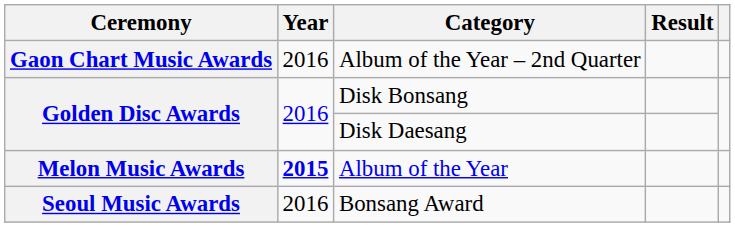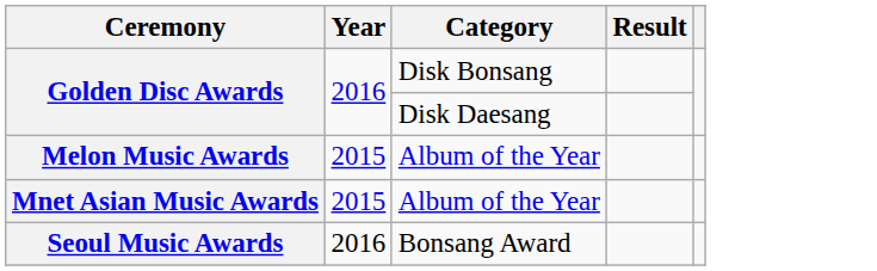 <table class="wikitable plainrowheaders">
 <tr>
 <th scope="col">Ceremony</th>
 <th scope="col">Year</th>
 <th scope="col">Category</th>
 <th scope="col">Result</th>
 <th scope="col"></th>
-</tr>
-<tr>
-<th scope="row"><a href='#'>Gaon Chart Music Awards</a></th>
-<td>2016</td>
-<td>Album of the Year – 2nd Quarter</td>
-<td></td>
-<td style="text-align:center"></td>
 </tr>
 <tr>
 <th scope="row" rowspan="2"><a href='#'>Golden Disc Awards</a></th>
 <td rowspan="2"><a href='#'>2016</a></td>
 <td>Disk Bonsang</td>
 <td></td>
 <td rowspan="2" style="text-align:center"></td>
 </tr>
 <tr>
 <td>Disk Daesang</td>
 <td></td>
 </tr>
 <tr>
 <th scope="row"><a href='#'>Melon Music Awards</a></th>
-<td><strong><a href='#'>2015</a></strong></td>
+<td><a href='#'>2015</a></td>
+<td><a href='#'>Album of the Year</a></td>
+<td></td>
+<td style="text-align:center"></td>
+</tr>
+<tr>
+<th scope="row"><a href='#'>Mnet Asian Music Awards</a></th>
+<td><a href='#'>2015</a></td>
 <td><a href='#'>Album of the Year</a></td>
 <td></td>
 <td style="text-align:center"></td>
 </tr>
 <tr>
 <th scope="row"><a href='#'>Seoul Music Awards</a></th>
 <td>2016</td>
 <td>Bonsang Award</td>
 <td></td>
 <td style="text-align:center"></td>
 </tr>
 </table>
